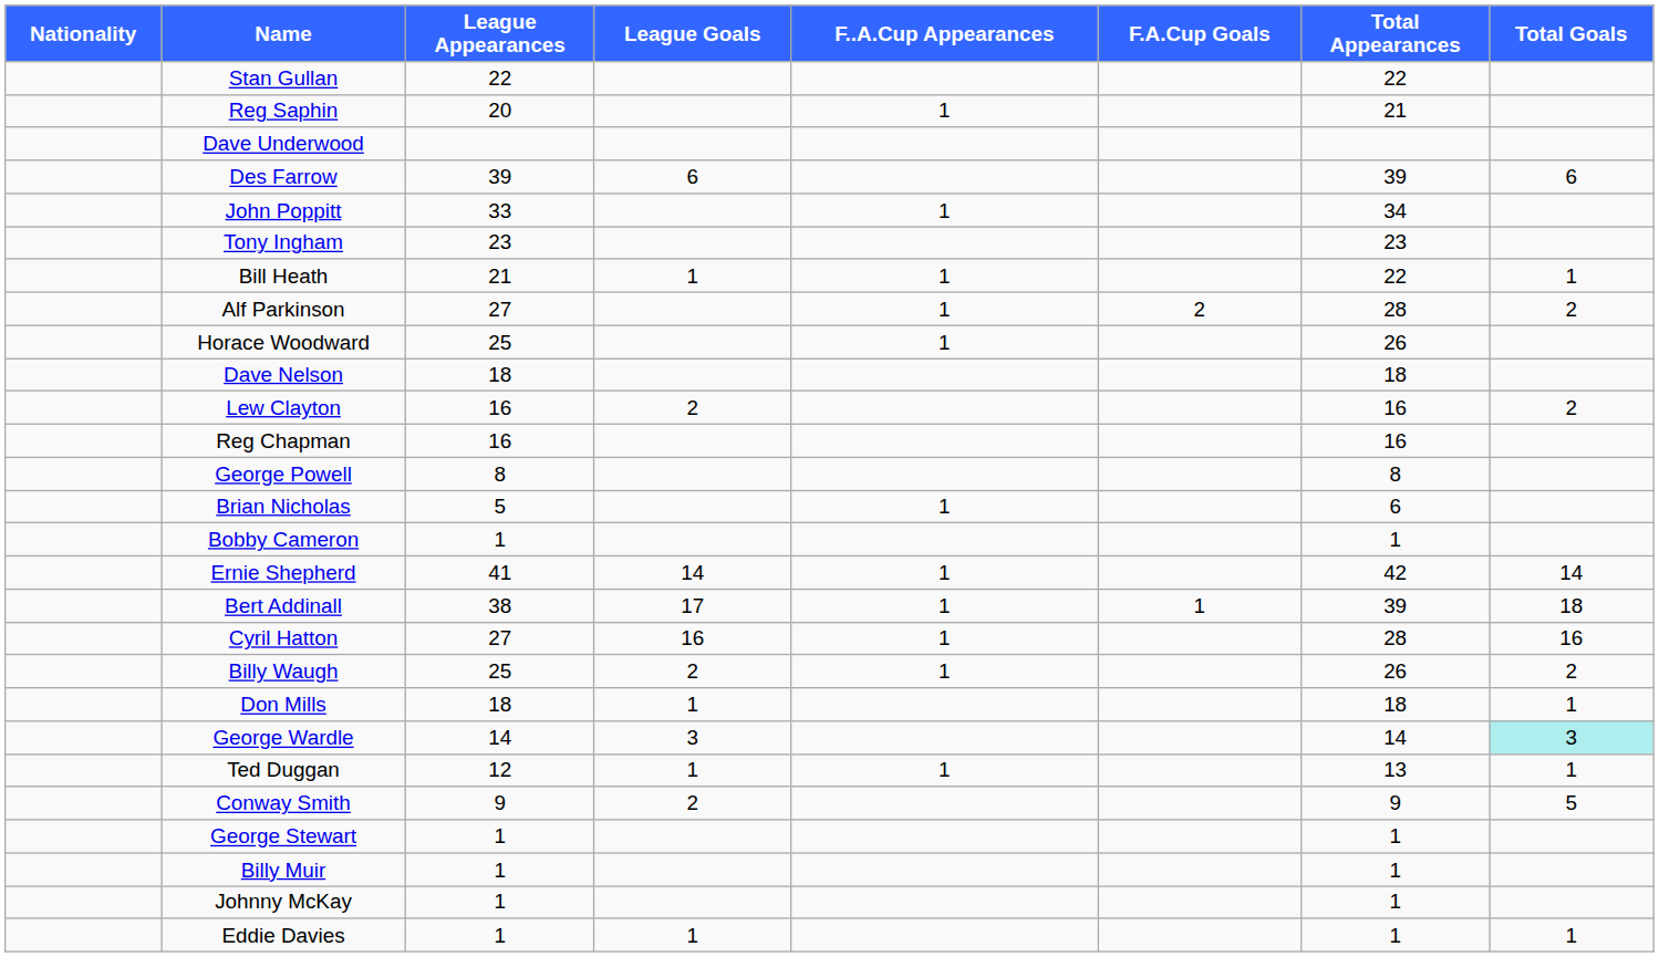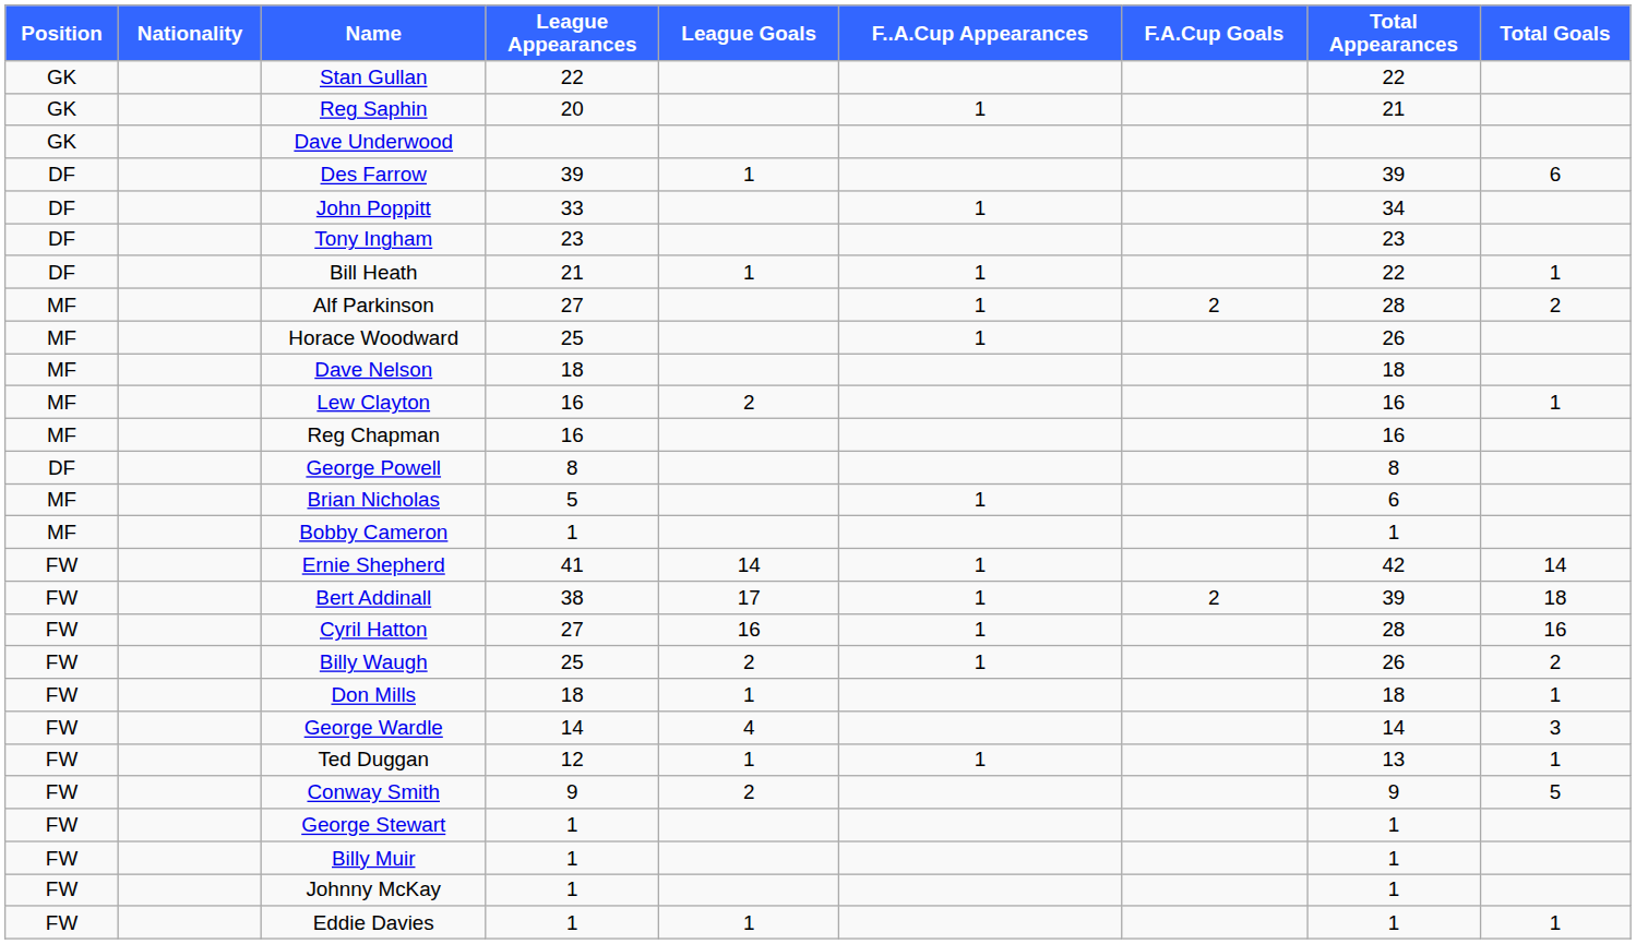 <table class="wikitable" style="text-align:center; font-size:90%; width:90%;">
 <tr>
+<th style="background:#3366ff; color:#FFFFFF; text-align:center;">Position</th>
 <th style="background:#3366ff; color:#FFFFFF; text-align:center;">Nationality</th>
 <th style="background:#3366ff; color:#FFFFFF; text-align:center;"><strong>Name</strong></th>
 <th style="background:#3366ff; color:#FFFFFF; text-align:center;">League<br>Appearances</th>
 <th style="background:#3366ff; color:#FFFFFF; text-align:center;">League Goals</th>
 <th style="background:#3366ff; color:#FFFFFF; text-align:center;">F..A.Cup Appearances</th>
 <th style="background:#3366ff; color:#FFFFFF; text-align:center;">F.A.Cup Goals</th>
 <th style="background:#3366ff; color:#FFFFFF; text-align:center;">Total<br>Appearances</th>
 <th style="background:#3366ff; color:#FFFFFF; text-align:center;">Total Goals</th>
 </tr>
 <tr>
+<td>GK</td>
 <td></td>
 <td><a href='#'>Stan Gullan</a></td>
 <td>22</td>
 <td></td>
 <td></td>
 <td></td>
 <td>22</td>
 <td></td>
 </tr>
 <tr>
+<td>GK</td>
 <td></td>
 <td><a href='#'>Reg Saphin</a></td>
 <td>20</td>
 <td></td>
 <td>1</td>
 <td></td>
 <td>21</td>
 <td></td>
 </tr>
 <tr>
+<td>GK</td>
 <td></td>
 <td><a href='#'>Dave Underwood</a></td>
 <td></td>
 <td></td>
 <td></td>
 <td></td>
 <td></td>
 <td></td>
 </tr>
 <tr>
+<td>DF</td>
 <td></td>
 <td><a href='#'>Des Farrow</a></td>
 <td>39</td>
-<td>6</td>
+<td>1</td>
 <td></td>
 <td></td>
 <td>39</td>
 <td>6</td>
 </tr>
 <tr>
+<td>DF</td>
 <td></td>
 <td><a href='#'>John Poppitt</a></td>
 <td>33</td>
 <td></td>
 <td>1</td>
 <td></td>
 <td>34</td>
 <td></td>
 </tr>
 <tr>
+<td>DF</td>
 <td></td>
 <td><a href='#'>Tony Ingham</a></td>
 <td>23</td>
 <td></td>
 <td></td>
 <td></td>
 <td>23</td>
 <td></td>
 </tr>
 <tr>
+<td>DF</td>
 <td></td>
 <td>Bill Heath</td>
 <td>21</td>
 <td>1</td>
 <td>1</td>
 <td></td>
 <td>22</td>
 <td>1</td>
 </tr>
 <tr>
+<td>MF</td>
 <td></td>
 <td>Alf Parkinson</td>
 <td>27</td>
 <td></td>
 <td>1</td>
 <td>2</td>
 <td>28</td>
 <td>2</td>
 </tr>
 <tr>
+<td>MF</td>
 <td></td>
 <td>Horace Woodward</td>
 <td>25</td>
 <td></td>
 <td>1</td>
 <td></td>
 <td>26</td>
 <td></td>
 </tr>
 <tr>
+<td>MF</td>
 <td></td>
 <td><a href='#'>Dave Nelson</a></td>
 <td>18</td>
 <td></td>
 <td></td>
 <td></td>
 <td>18</td>
 <td></td>
 </tr>
 <tr>
+<td>MF</td>
 <td></td>
 <td><a href='#'>Lew Clayton</a></td>
 <td>16</td>
 <td>2</td>
 <td></td>
 <td></td>
 <td>16</td>
-<td>2</td>
+<td>1</td>
 </tr>
 <tr>
+<td>MF</td>
 <td></td>
 <td>Reg Chapman</td>
 <td>16</td>
 <td></td>
 <td></td>
 <td></td>
 <td>16</td>
 <td></td>
 </tr>
 <tr>
+<td>DF</td>
 <td></td>
 <td><a href='#'>George Powell</a></td>
 <td>8</td>
 <td></td>
 <td></td>
 <td></td>
 <td>8</td>
 <td></td>
 </tr>
 <tr>
+<td>MF</td>
 <td></td>
 <td><a href='#'>Brian Nicholas</a></td>
 <td>5</td>
 <td></td>
 <td>1</td>
 <td></td>
 <td>6</td>
 <td></td>
 </tr>
 <tr>
+<td>MF</td>
 <td></td>
 <td><a href='#'>Bobby Cameron</a></td>
 <td>1</td>
 <td></td>
 <td></td>
 <td></td>
 <td>1</td>
 <td></td>
 </tr>
 <tr>
+<td>FW</td>
 <td></td>
 <td><a href='#'>Ernie Shepherd</a></td>
 <td>41</td>
 <td>14</td>
 <td>1</td>
 <td></td>
 <td>42</td>
 <td>14</td>
 </tr>
 <tr>
+<td>FW</td>
 <td></td>
 <td><a href='#'>Bert Addinall</a></td>
 <td>38</td>
 <td>17</td>
 <td>1</td>
-<td>1</td>
+<td>2</td>
 <td>39</td>
 <td>18</td>
 </tr>
 <tr>
+<td>FW</td>
 <td></td>
 <td><a href='#'>Cyril Hatton</a></td>
 <td>27</td>
 <td>16</td>
 <td>1</td>
 <td></td>
 <td>28</td>
 <td>16</td>
 </tr>
 <tr>
+<td>FW</td>
 <td></td>
 <td><a href='#'>Billy Waugh</a></td>
 <td>25</td>
 <td>2</td>
 <td>1</td>
 <td></td>
 <td>26</td>
 <td>2</td>
 </tr>
 <tr>
+<td>FW</td>
 <td></td>
 <td><a href='#'>Don Mills</a></td>
 <td>18</td>
 <td>1</td>
 <td></td>
 <td></td>
 <td>18</td>
 <td>1</td>
 </tr>
 <tr>
+<td>FW</td>
 <td></td>
 <td><a href='#'>George Wardle</a></td>
 <td>14</td>
-<td>3</td>
+<td>4</td>
 <td></td>
 <td></td>
 <td>14</td>
-<td style="background: paleturquoise;">3</td>
+<td>3</td>
 </tr>
 <tr>
+<td>FW</td>
 <td></td>
 <td>Ted Duggan</td>
 <td>12</td>
 <td>1</td>
 <td>1</td>
 <td></td>
 <td>13</td>
 <td>1</td>
 </tr>
 <tr>
+<td>FW</td>
 <td></td>
 <td><a href='#'>Conway Smith</a></td>
 <td>9</td>
 <td>2</td>
 <td></td>
 <td></td>
 <td>9</td>
 <td>5</td>
 </tr>
 <tr>
+<td>FW</td>
 <td></td>
 <td><a href='#'>George Stewart</a></td>
 <td>1</td>
 <td></td>
 <td></td>
 <td></td>
 <td>1</td>
 <td></td>
 </tr>
 <tr>
+<td>FW</td>
 <td></td>
 <td><a href='#'>Billy Muir</a></td>
 <td>1</td>
 <td></td>
 <td></td>
 <td></td>
 <td>1</td>
 <td></td>
 </tr>
 <tr>
+<td>FW</td>
 <td></td>
 <td>Johnny McKay</td>
 <td>1</td>
 <td></td>
 <td></td>
 <td></td>
 <td>1</td>
 <td></td>
 </tr>
 <tr>
+<td>FW</td>
 <td></td>
 <td>Eddie Davies</td>
 <td>1</td>
 <td>1</td>
 <td></td>
 <td></td>
 <td>1</td>
 <td>1</td>
 </tr>
 </table>
